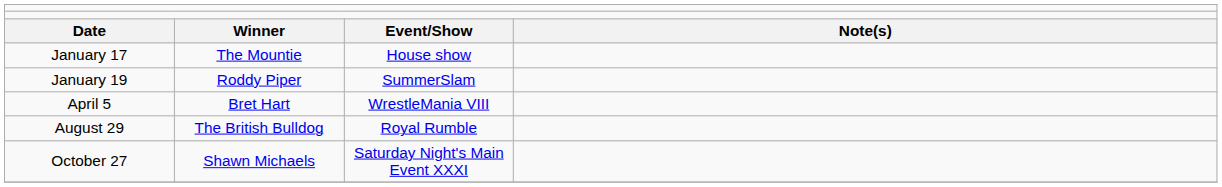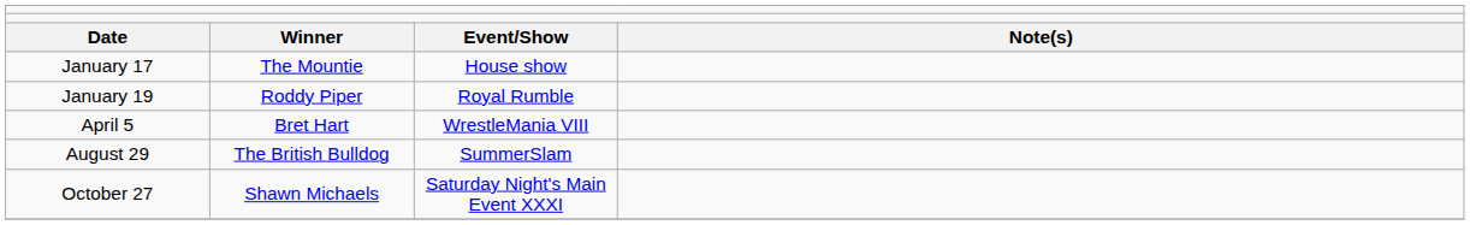 <table class="wikitable" style="text-align:center; width:100%;">
 <tr>
 <td colspan="5"></td>
 </tr>
 <tr>
 <td colspan="5"><strong></strong></td>
 </tr>
 <tr>
 <th width=14%>Date</th>
 <th width=14%>Winner</th>
 <th width=14%>Event/Show</th>
 <th width=58%>Note(s)</th>
 </tr>
 <tr>
 <td>January 17</td>
 <td><a href='#'>The Mountie</a></td>
 <td><a href='#'>House show</a></td>
 <td align=left></td>
 </tr>
 <tr>
 <td>January 19</td>
 <td><a href='#'>Roddy Piper</a></td>
-<td><a href='#'>SummerSlam</a></td>
+<td><a href='#'>Royal Rumble</a></td>
 <td align=left></td>
 </tr>
 <tr>
 <td>April 5</td>
 <td><a href='#'>Bret Hart</a></td>
 <td><a href='#'>WrestleMania VIII</a></td>
 <td align=left></td>
 </tr>
 <tr>
 <td>August 29</td>
 <td><a href='#'>The British Bulldog</a></td>
-<td><a href='#'>Royal Rumble</a></td>
+<td><a href='#'>SummerSlam</a></td>
 <td align=left></td>
 </tr>
 <tr>
 <td>October 27</td>
 <td><a href='#'>Shawn Michaels</a></td>
 <td><a href='#'>Saturday Night's Main Event XXXI</a></td>
 <td align=left></td>
 </tr>
 <tr>
 </tr>
 </table>
